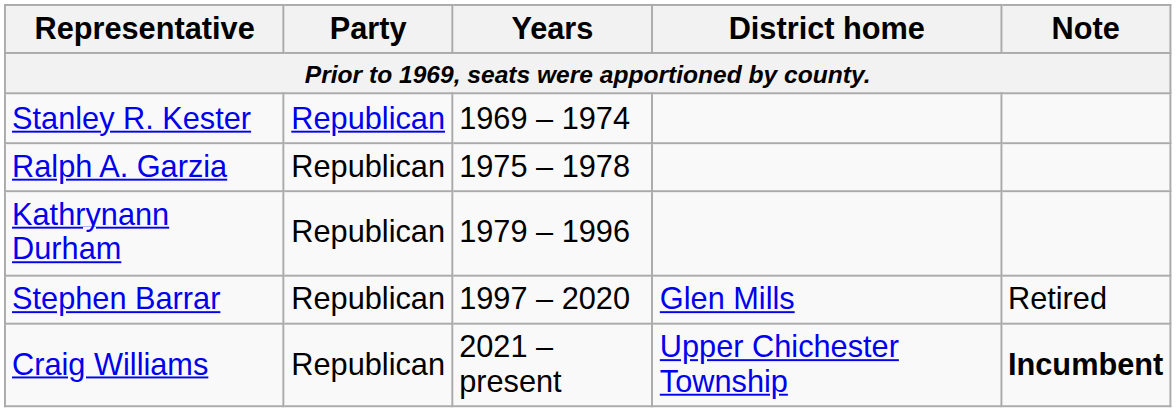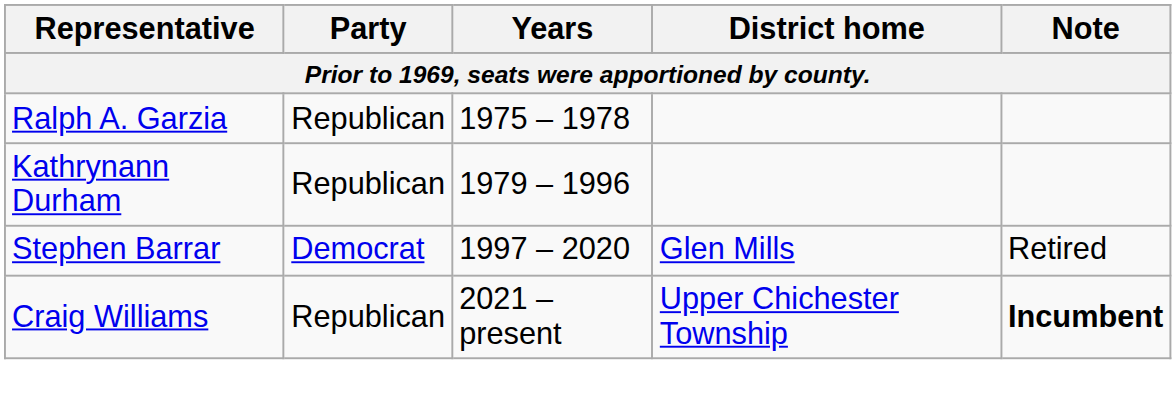 <table class=wikitable>
 <tr valign=bottom>
 <th>Representative</th>
 <th>Party</th>
 <th>Years</th>
 <th>District home</th>
 <th>Note</th>
 </tr>
 <tr>
 <th colspan=5 style="font-size: 80%;"><em>Prior to 1969, seats were apportioned by county.</em></th>
-</tr>
-<tr>
-<td><a href='#'>Stanley R. Kester</a></td>
-<td><a href='#'>Republican</a></td>
-<td>1969 – 1974</td>
-<td></td>
-<td></td>
 </tr>
 <tr>
 <td><a href='#'>Ralph A. Garzia</a></td>
 <td>Republican</td>
 <td>1975 – 1978</td>
 <td></td>
 <td></td>
 </tr>
 <tr>
 <td><a href='#'>Kathrynann Durham</a></td>
 <td>Republican</td>
 <td>1979 – 1996</td>
 <td></td>
 <td></td>
 </tr>
 <tr>
 <td><a href='#'>Stephen Barrar</a></td>
-<td>Republican</td>
+<td><a href='#'>Democrat</a></td>
 <td>1997 – 2020</td>
 <td><a href='#'>Glen Mills</a></td>
 <td>Retired</td>
 </tr>
 <tr>
 <td><a href='#'>Craig Williams</a></td>
 <td>Republican</td>
 <td>2021 – present</td>
 <td><a href='#'>Upper Chichester Township</a></td>
 <td><strong>Incumbent</strong></td>
 </tr>
 </table>
